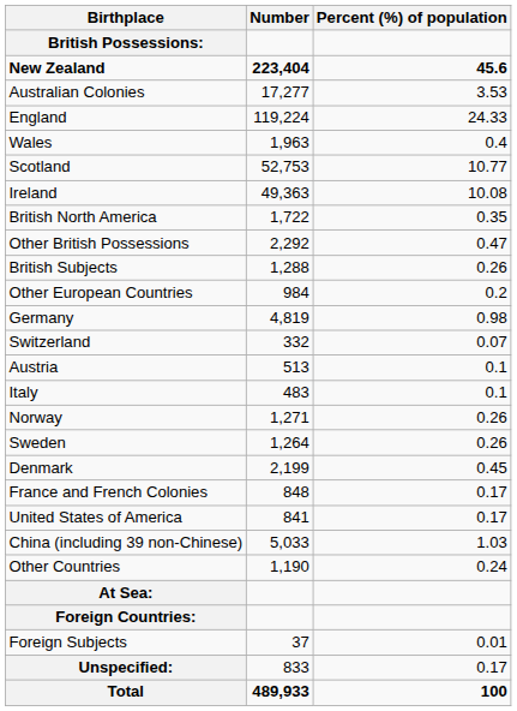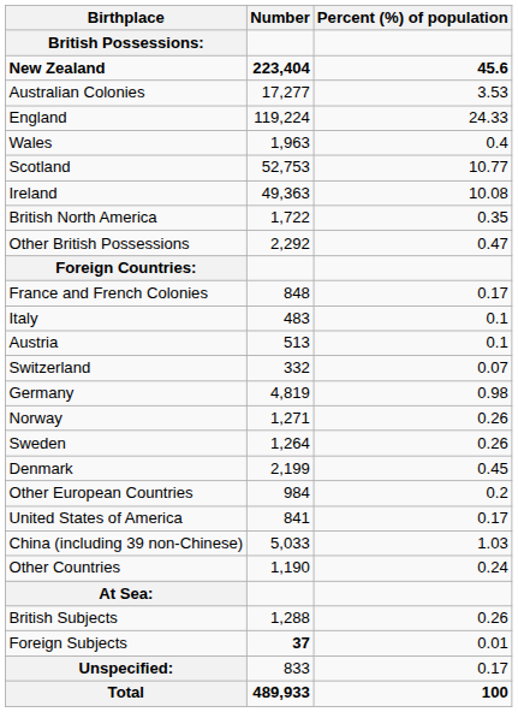 <table class="wikitable" style="text-align:right">
 <tr>
 <th>Birthplace</th>
 <th>Number</th>
 <th>Percent (%) of population</th>
 </tr>
 <tr>
 <th>British Possessions:</th>
 <td></td>
 <td></td>
 </tr>
 <tr>
 <td align="left"><strong>New Zealand</strong></td>
 <td><strong>223,404</strong></td>
 <td><strong>45.6</strong></td>
 </tr>
 <tr>
 <td align="left">Australian Colonies</td>
 <td>17,277</td>
 <td>3.53</td>
 </tr>
 <tr>
 <td align="left">England</td>
 <td>119,224</td>
 <td>24.33</td>
 </tr>
 <tr>
 <td align="left">Wales</td>
 <td>1,963</td>
 <td>0.4</td>
 </tr>
 <tr>
 <td align="left">Scotland</td>
 <td>52,753</td>
 <td>10.77</td>
 </tr>
 <tr>
 <td align="left">Ireland</td>
 <td>49,363</td>
 <td>10.08</td>
 </tr>
 <tr>
 <td align="left">British North America</td>
 <td>1,722</td>
 <td>0.35</td>
 </tr>
 <tr>
 <td align="left">Other British Possessions</td>
 <td>2,292</td>
 <td>0.47</td>
 </tr>
 <tr>
-<td align="left">British Subjects</td>
-<td>1,288</td>
-<td>0.26</td>
+<th>Foreign Countries:</th>
+<td></td>
+<td></td>
 </tr>
 <tr>
-<td align="left">Other European Countries</td>
-<td>984</td>
-<td>0.2</td>
+<td align="left">France and French Colonies</td>
+<td>848</td>
+<td>0.17</td>
 </tr>
 <tr>
-<td align="left">Germany</td>
-<td>4,819</td>
-<td>0.98</td>
+<td align="left">Italy</td>
+<td>483</td>
+<td>0.1</td>
+</tr>
+<tr>
+<td align="left">Austria</td>
+<td>513</td>
+<td>0.1</td>
 </tr>
 <tr>
 <td align="left">Switzerland</td>
 <td>332</td>
 <td>0.07</td>
 </tr>
 <tr>
-<td align="left">Austria</td>
-<td>513</td>
-<td>0.1</td>
-</tr>
-<tr>
-<td align="left">Italy</td>
-<td>483</td>
-<td>0.1</td>
+<td align="left">Germany</td>
+<td>4,819</td>
+<td>0.98</td>
 </tr>
 <tr>
 <td align="left">Norway</td>
 <td>1,271</td>
 <td>0.26</td>
 </tr>
 <tr>
 <td align="left">Sweden</td>
 <td>1,264</td>
 <td>0.26</td>
 </tr>
 <tr>
 <td align="left">Denmark</td>
 <td>2,199</td>
 <td>0.45</td>
 </tr>
 <tr>
-<td align="left">France and French Colonies</td>
-<td>848</td>
-<td>0.17</td>
+<td align="left">Other European Countries</td>
+<td>984</td>
+<td>0.2</td>
 </tr>
 <tr>
 <td align="left">United States of America</td>
 <td>841</td>
 <td>0.17</td>
 </tr>
 <tr>
 <td align="left">China (including 39 non-Chinese)</td>
 <td>5,033</td>
 <td>1.03</td>
 </tr>
 <tr>
 <td align="left">Other Countries</td>
 <td>1,190</td>
 <td>0.24</td>
 </tr>
 <tr>
 <th>At Sea:</th>
 <td></td>
 <td></td>
 </tr>
 <tr>
-<th>Foreign Countries:</th>
-<td></td>
-<td></td>
+<td align="left">British Subjects</td>
+<td>1,288</td>
+<td>0.26</td>
 </tr>
 <tr>
 <td align="left">Foreign Subjects</td>
-<td>37</td>
+<td><strong>37</strong></td>
 <td>0.01</td>
 </tr>
 <tr>
 <th>Unspecified:</th>
 <td>833</td>
 <td>0.17</td>
 </tr>
 <tr>
 <th>Total</th>
 <td><strong>489,933</strong></td>
 <td><strong>100</strong></td>
 </tr>
 </table>
